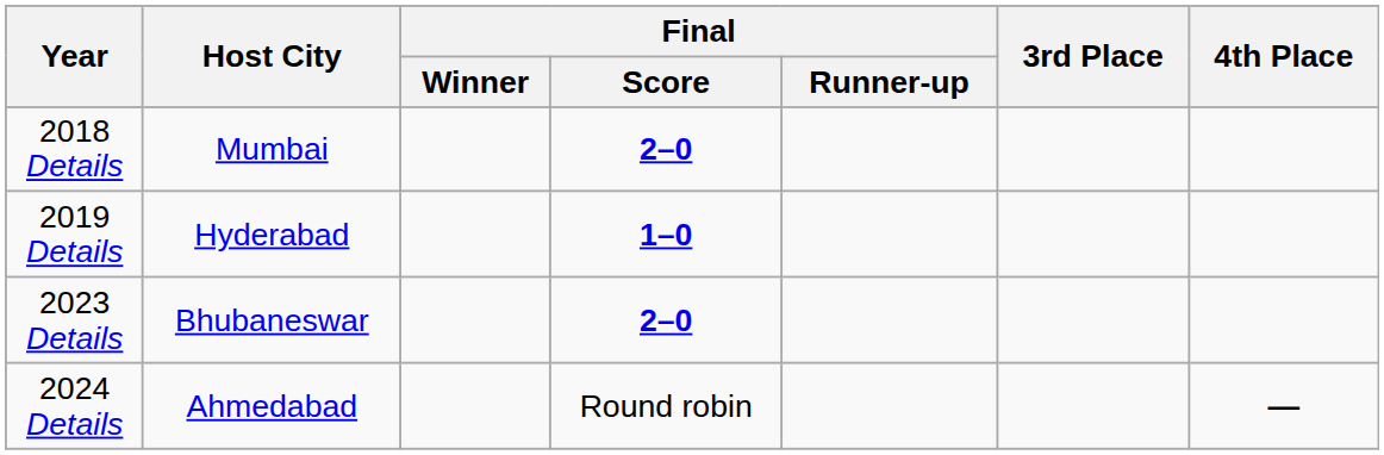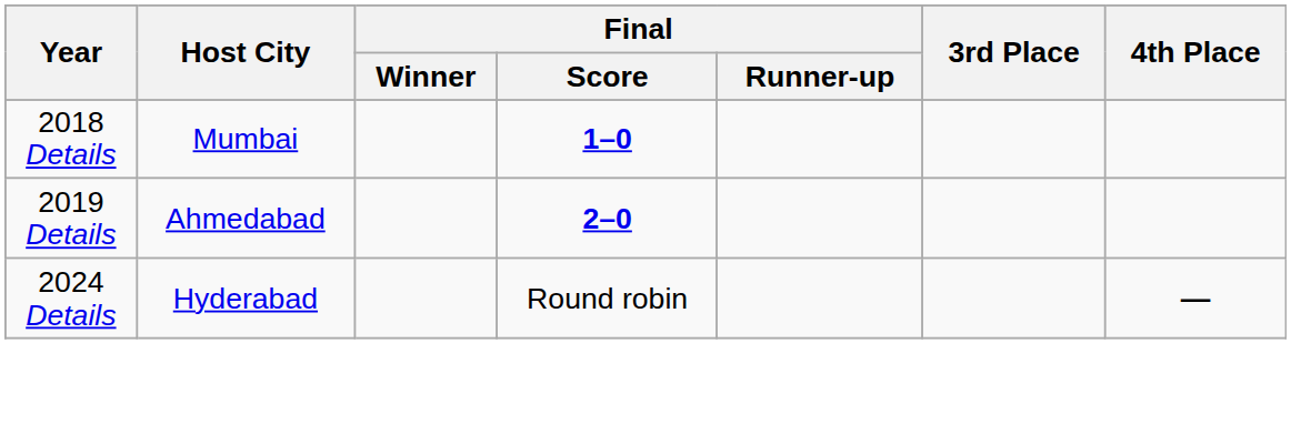 <table class="wikitable" style="font-size:90%; width: 100%; text-align: center;">
 <tr>
 <th rowspan="2">Year</th>
 <th rowspan="2">Host City</th>
 <th colspan="3">Final</th>
 <th rowspan="2">3rd Place</th>
 <th rowspan="2">4th Place</th>
 </tr>
 <tr>
 <th>Winner</th>
 <th>Score</th>
 <th>Runner-up</th>
 </tr>
 <tr>
 <td>2018<br><em><a href='#'>Details</a></em></td>
 <td><a href='#'>Mumbai</a></td>
 <td><strong></strong></td>
+<td><strong><a href='#'>1–0</a></strong></td>
+<td></td>
+<td></td>
+<td></td>
+</tr>
+<tr>
+<td>2019<br><em><a href='#'>Details</a></em></td>
+<td><a href='#'>Ahmedabad</a></td>
+<td><strong></strong></td>
 <td><strong><a href='#'>2–0</a></strong></td>
 <td></td>
 <td></td>
 <td></td>
 </tr>
 <tr>
-<td>2019<br><em><a href='#'>Details</a></em></td>
+<td>2024<br><em><a href='#'>Details</a></em></td>
 <td><a href='#'>Hyderabad</a></td>
-<td><strong></strong></td>
-<td><strong><a href='#'>1–0</a></strong></td>
-<td></td>
-<td></td>
-<td></td>
-</tr>
-<tr>
-<td>2023<br><em><a href='#'>Details</a></em></td>
-<td><a href='#'>Bhubaneswar</a></td>
-<td><strong></strong></td>
-<td><a href='#'><strong>2–0</strong></a></td>
-<td></td>
-<td></td>
-<td></td>
-</tr>
-<tr>
-<td>2024<br><em><a href='#'>Details</a></em></td>
-<td><a href='#'>Ahmedabad</a></td>
 <td><strong></strong></td>
 <td>Round robin</td>
 <td></td>
 <td></td>
 <td><strong>—</strong></td>
 </tr>
 </table>
